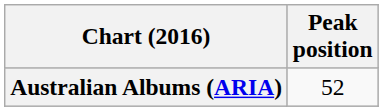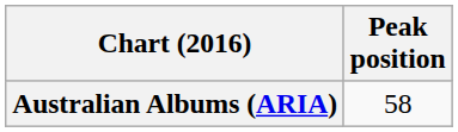 <table class="wikitable sortable plainrowheaders" style="text-align:center">
 <tr>
 <th scope="col">Chart (2016)</th>
 <th scope="col">Peak<br> position</th>
 </tr>
 <tr>
 <th scope="row">Australian Albums (<a href='#'>ARIA</a>)</th>
-<td>52</td>
+<td>58</td>
 </tr>
 </table>
